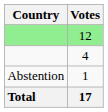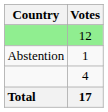 <table class="wikitable" style="text-align:center;">
 <tr>
 <th>Country</th>
 <th>Votes</th>
 </tr>
 <tr style="background:#90EE90;">
 <td style="text-align:left;"></td>
 <td>12</td>
 </tr>
 <tr>
+<td style="text-align:left;">Abstention</td>
+<td>1</td>
+</tr>
+<tr>
 <td style="text-align:left;"></td>
 <td>4</td>
-</tr>
-<tr>
-<td style="text-align:left;">Abstention</td>
-<td>1</td>
 </tr>
 <tr>
 <th style="text-align:left;">Total</th>
 <th>17</th>
 </tr>
 </table>
